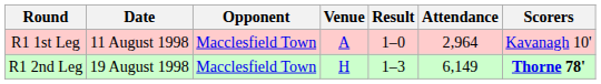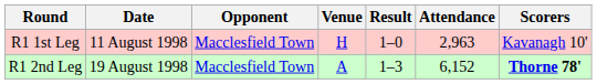 <table class="wikitable" style="font-size:100%; text-align:center">
 <tr>
 <th>Round</th>
 <th>Date</th>
 <th>Opponent</th>
 <th>Venue</th>
 <th>Result</th>
 <th>Attendance</th>
 <th>Scorers</th>
 </tr>
 <tr style="background: #FFCCCC;">
 <td>R1 1st Leg</td>
 <td>11 August 1998</td>
 <td><a href='#'>Macclesfield Town</a></td>
-<td><a href='#'>A</a></td>
+<td><a href='#'>H</a></td>
 <td>1–0</td>
-<td>2,964</td>
+<td>2,963</td>
 <td><a href='#'>Kavanagh</a> 10'</td>
 </tr>
 <tr style="background: #CCFFCC;">
 <td>R1 2nd Leg</td>
 <td>19 August 1998</td>
 <td><a href='#'>Macclesfield Town</a></td>
-<td><a href='#'>H</a></td>
+<td><a href='#'>A</a></td>
 <td>1–3</td>
-<td>6,149</td>
+<td>6,152</td>
 <td><strong><a href='#'>Thorne</a> 78'</strong></td>
 </tr>
 </table>
